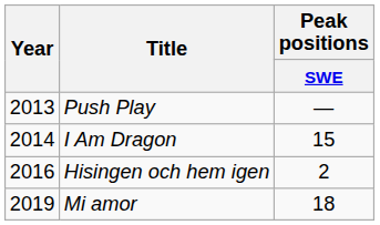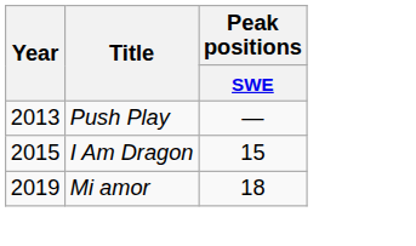 <table class="wikitable">
 <tr>
 <th scope="col" rowspan="2">Year</th>
 <th scope="col" rowspan="2">Title</th>
 <th scope="col">Peak positions</th>
 </tr>
 <tr>
 <th scope="col" width="20"><small><a href='#'>SWE</a></small><br></th>
 </tr>
 <tr>
 <td style="text-align:center;">2013</td>
 <td><em>Push Play</em></td>
 <td style="text-align:center;">—</td>
 </tr>
 <tr>
-<td style="text-align:center;">2014</td>
+<td style="text-align:center;">2015</td>
 <td><em>I Am Dragon</em></td>
 <td style="text-align:center;">15</td>
-</tr>
-<tr>
-<td style="text-align:center;">2016</td>
-<td><em>Hisingen och hem igen</em></td>
-<td style="text-align:center;">2</td>
 </tr>
 <tr>
 <td style="text-align:center;">2019</td>
 <td><em>Mi amor</em></td>
 <td style="text-align:center;">18</td>
 </tr>
 </table>
